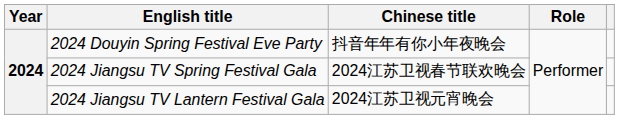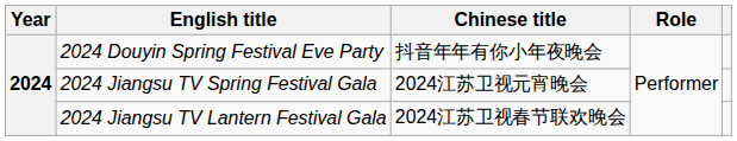 <table class="wikitable plainrowheaders">
 <tr>
 <th scope="col">Year</th>
 <th scope="col">English title</th>
 <th scope="col">Chinese title</th>
 <th scope="col">Role</th>
 <th scope="col" class="unsortable"></th>
 </tr>
 <tr>
 <th scope="row" rowspan="3">2024</th>
 <td><em>2024 Douyin Spring Festival Eve Party</em></td>
 <td>抖音年年有你小年夜晚会</td>
 <td rowspan="3">Performer</td>
 <td style="text-align:center"></td>
 </tr>
 <tr>
 <td><em>2024 Jiangsu TV Spring Festival Gala</em></td>
-<td>2024江苏卫视春节联欢晚会</td>
+<td>2024江苏卫视元宵晚会</td>
 <td style="text-align:center"></td>
 </tr>
 <tr>
 <td><em>2024 Jiangsu TV Lantern Festival Gala</em></td>
-<td>2024江苏卫视元宵晚会</td>
+<td>2024江苏卫视春节联欢晚会</td>
 <td style="text-align:center"></td>
 </tr>
 </table>
